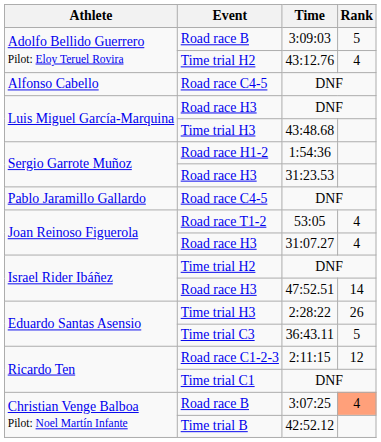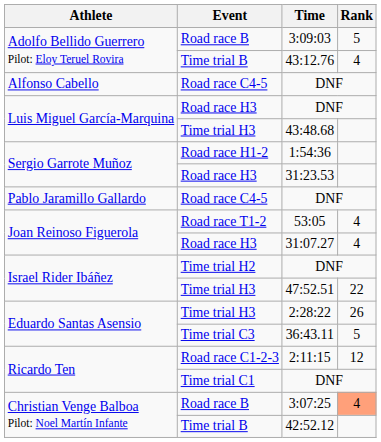 <table class=wikitable style="font-size:90%">
 <tr>
 <th>Athlete</th>
 <th>Event</th>
 <th>Time</th>
 <th>Rank</th>
 </tr>
 <tr align=center>
 <td align=left rowspan=2><a href='#'>Adolfo Bellido Guerrero</a><br><small>Pilot: <a href='#'>Eloy Teruel Rovira</a></small></td>
 <td align=left><a href='#'>Road race B</a></td>
 <td>3:09:03</td>
 <td>5</td>
 </tr>
 <tr align=center>
-<td align=left><a href='#'>Time trial H2</a></td>
+<td align=left><a href='#'>Time trial B</a></td>
 <td>43:12.76</td>
 <td>4</td>
 </tr>
 <tr align=center>
 <td align="left"><a href='#'>Alfonso Cabello</a></td>
 <td align=left><a href='#'>Road race C4-5</a></td>
 <td colspan="2">DNF</td>
 </tr>
 <tr align=center>
 <td align=left rowspan=2><a href='#'>Luis Miguel García-Marquina</a></td>
 <td align=left><a href='#'>Road race H3</a></td>
 <td colspan="2">DNF</td>
 </tr>
 <tr align=center>
 <td align=left><a href='#'>Time trial H3</a></td>
 <td>43:48.68</td>
 <td></td>
 </tr>
 <tr align=center>
 <td align=left rowspan=2><a href='#'>Sergio Garrote Muñoz</a></td>
 <td align=left><a href='#'>Road race H1-2</a></td>
 <td>1:54:36</td>
 <td></td>
 </tr>
 <tr align=center>
 <td align=left><a href='#'>Road race H3</a></td>
 <td>31:23.53</td>
 <td></td>
 </tr>
 <tr align=center>
 <td align="left"><a href='#'>Pablo Jaramillo Gallardo</a></td>
 <td align=left><a href='#'>Road race C4-5</a></td>
 <td colspan="2">DNF</td>
 </tr>
 <tr align=center>
 <td align=left rowspan=2><a href='#'>Joan Reinoso Figuerola</a></td>
 <td align=left><a href='#'>Road race T1-2</a></td>
 <td>53:05</td>
 <td>4</td>
 </tr>
 <tr align=center>
 <td align=left><a href='#'>Road race H3</a></td>
 <td>31:07.27</td>
 <td>4</td>
 </tr>
 <tr align=center>
 <td align=left rowspan=2><a href='#'>Israel Rider Ibáñez</a></td>
 <td align=left><a href='#'>Time trial H2</a></td>
 <td colspan="2">DNF</td>
 </tr>
 <tr align=center>
-<td align=left><a href='#'>Road race H3</a></td>
+<td align=left><a href='#'>Time trial H3</a></td>
 <td>47:52.51</td>
-<td>14</td>
+<td>22</td>
 </tr>
 <tr align=center>
 <td align=left rowspan=2><a href='#'>Eduardo Santas Asensio</a></td>
 <td align=left><a href='#'>Time trial H3</a></td>
 <td>2:28:22</td>
 <td>26</td>
 </tr>
 <tr align=center>
 <td align=left><a href='#'>Time trial C3</a></td>
 <td>36:43.11</td>
 <td>5</td>
 </tr>
 <tr align=center>
 <td align=left rowspan=2><a href='#'>Ricardo Ten</a></td>
 <td align=left><a href='#'>Road race C1-2-3</a></td>
 <td>2:11:15</td>
 <td>12</td>
 </tr>
 <tr align=center>
 <td align=left><a href='#'>Time trial C1</a></td>
 <td colspan="2">DNF</td>
 </tr>
 <tr align=center>
 <td align=left rowspan=2><a href='#'>Christian Venge Balboa</a><br><small>Pilot: <a href='#'>Noel Martín Infante</a></small></td>
 <td align=left><a href='#'>Road race B</a></td>
 <td>3:07:25</td>
 <td style="background: lightsalmon;">4</td>
 </tr>
 <tr align=center>
 <td align=left><a href='#'>Time trial B</a></td>
 <td>42:52.12</td>
 <td></td>
 </tr>
 </table>
